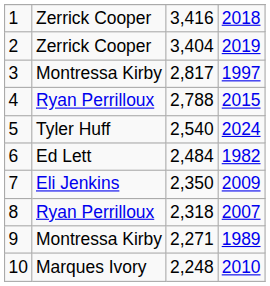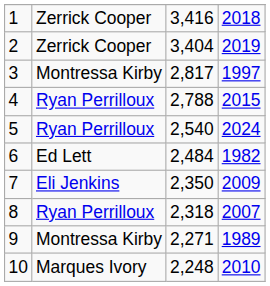 <table class="wikitable">
 <tr>
 </tr>
 <tr>
 <td>1</td>
 <td>Zerrick Cooper</td>
 <td>3,416</td>
 <td><a href='#'>2018</a></td>
 </tr>
 <tr>
 <td>2</td>
 <td>Zerrick Cooper</td>
 <td>3,404</td>
 <td><a href='#'>2019</a></td>
 </tr>
 <tr>
 <td>3</td>
 <td>Montressa Kirby</td>
 <td>2,817</td>
 <td><a href='#'>1997</a></td>
 </tr>
 <tr>
 <td>4</td>
 <td><a href='#'>Ryan Perrilloux</a></td>
 <td>2,788</td>
 <td><a href='#'>2015</a></td>
 </tr>
 <tr>
 <td>5</td>
-<td>Tyler Huff</td>
+<td><a href='#'>Ryan Perrilloux</a></td>
 <td>2,540</td>
 <td><a href='#'>2024</a></td>
 </tr>
 <tr>
 <td>6</td>
 <td>Ed Lett</td>
 <td>2,484</td>
 <td><a href='#'>1982</a></td>
 </tr>
 <tr>
 <td>7</td>
 <td><a href='#'>Eli Jenkins</a></td>
 <td>2,350</td>
 <td><a href='#'>2009</a></td>
 </tr>
 <tr>
 <td>8</td>
 <td><a href='#'>Ryan Perrilloux</a></td>
 <td>2,318</td>
 <td><a href='#'>2007</a></td>
 </tr>
 <tr>
 <td>9</td>
 <td>Montressa Kirby</td>
 <td>2,271</td>
 <td><a href='#'>1989</a></td>
 </tr>
 <tr>
 <td>10</td>
 <td>Marques Ivory</td>
 <td>2,248</td>
 <td><a href='#'>2010</a></td>
 </tr>
 </table>
